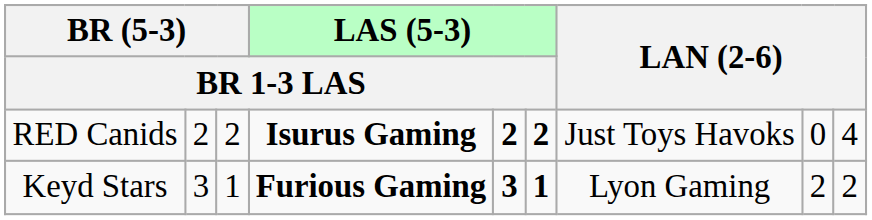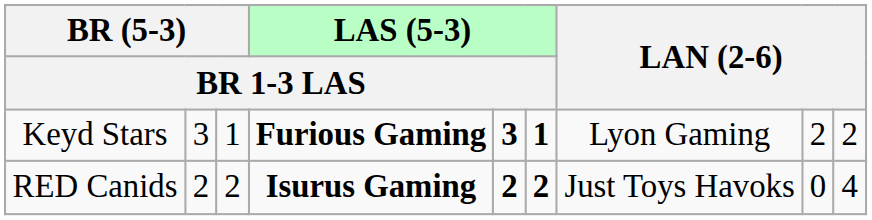 <table class="wikitable" style="text-align:center;">
 <tr>
 <th colspan="3">BR (5-3)</th>
 <th colspan="3" style="background:#B9FFC5">LAS (5-3)</th>
 <th colspan="3" rowspan="2">LAN (2-6)</th>
 </tr>
 <tr>
 <th colspan="6">BR 1-3 LAS</th>
+</tr>
+<tr>
+<td>Keyd Stars</td>
+<td>3</td>
+<td>1</td>
+<td><strong>Furious Gaming</strong></td>
+<td><strong>3</strong></td>
+<td><strong>1</strong></td>
+<td>Lyon Gaming</td>
+<td>2</td>
+<td>2</td>
 </tr>
 <tr>
 <td>RED Canids</td>
 <td>2</td>
 <td>2</td>
 <td><strong>Isurus Gaming</strong></td>
 <td><strong>2</strong></td>
 <td><strong>2</strong></td>
 <td>Just Toys Havoks</td>
 <td>0</td>
 <td>4</td>
 </tr>
-<tr>
-<td>Keyd Stars</td>
-<td>3</td>
-<td>1</td>
-<td><strong>Furious Gaming</strong></td>
-<td><strong>3</strong></td>
-<td><strong>1</strong></td>
-<td>Lyon Gaming</td>
-<td>2</td>
-<td>2</td>
-</tr>
 </table>
